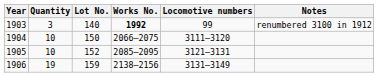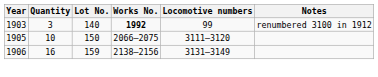 <table class="wikitable" style="text-align:center">
 <tr>
 <th>Year</th>
 <th>Quantity</th>
 <th>Lot No.</th>
 <th>Works No.</th>
 <th>Locomotive numbers</th>
 <th>Notes</th>
 </tr>
 <tr>
 <td>1903</td>
 <td>3</td>
 <td>140</td>
 <td><strong>1992</strong></td>
 <td>99</td>
 <td align=left>renumbered 3100 in 1912</td>
 </tr>
 <tr>
-<td>1904</td>
+<td>1905</td>
 <td>10</td>
 <td>150</td>
 <td>2066–2075</td>
 <td>3111–3120</td>
 <td align=left></td>
 </tr>
 <tr>
-<td>1905</td>
-<td>10</td>
-<td>152</td>
-<td>2085–2095</td>
-<td>3121–3131</td>
-<td align=left></td>
-</tr>
-<tr>
 <td>1906</td>
-<td>19</td>
+<td>16</td>
 <td>159</td>
 <td>2138–2156</td>
 <td>3131–3149</td>
 <td align=left></td>
 </tr>
 </table>
